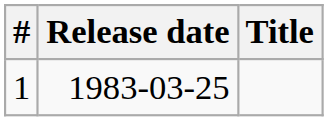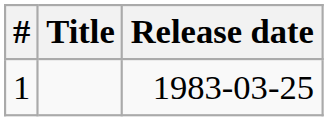 <table class="wikitable">
 <tr>
 <th>#</th>
+<th>Title</th>
 <th>Release date</th>
-<th>Title</th>
 </tr>
 <tr>
 <td>1</td>
+<td align="left"></td>
 <td align="right">1983-03-25</td>
-<td align="left"></td>
 </tr>
 </table>
